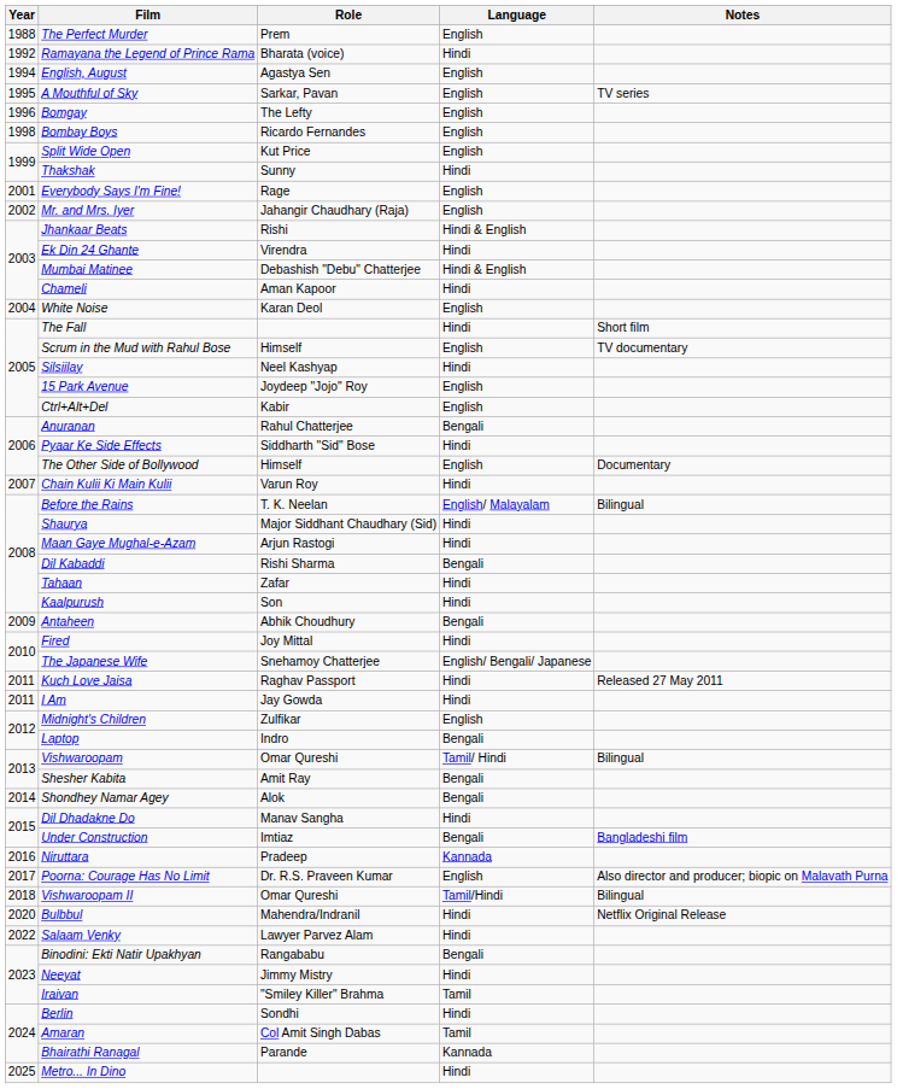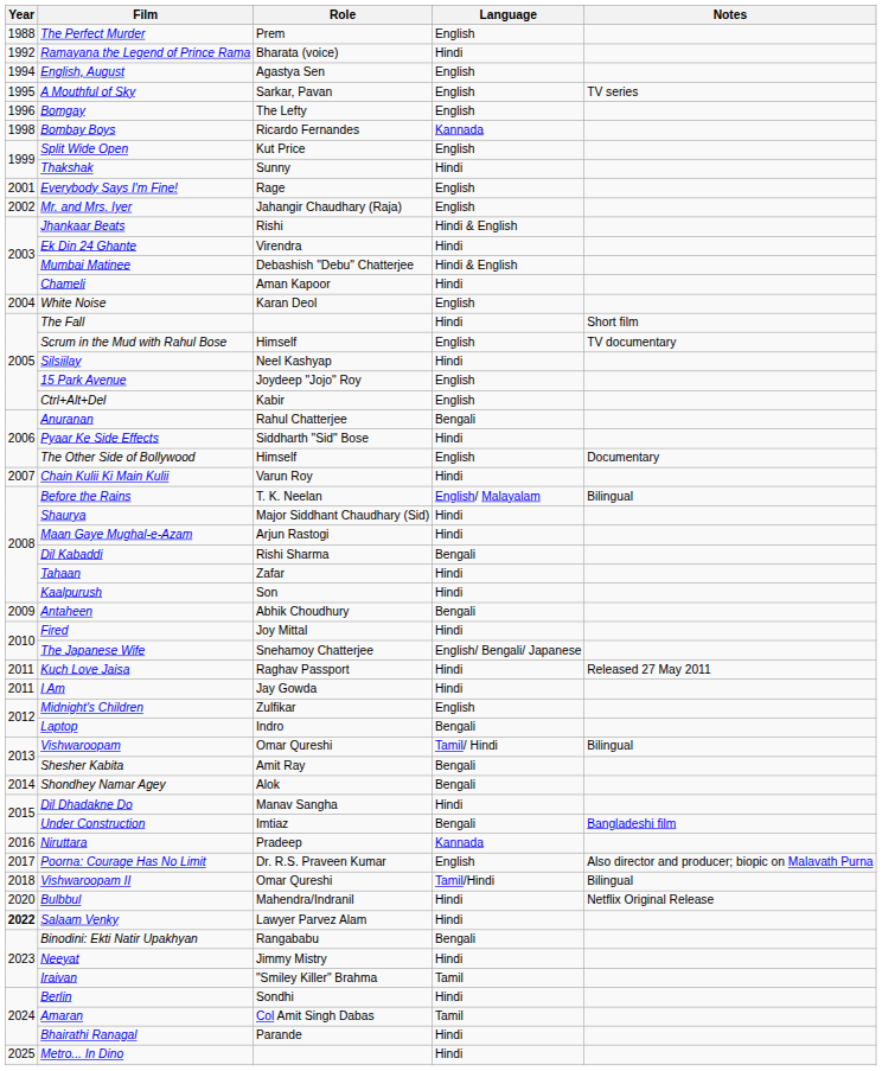 <table class="wikitable">
 <tr style="background:#CCC"; text="align:center";>
 <th>Year</th>
 <th>Film</th>
 <th>Role</th>
 <th>Language</th>
 <th>Notes</th>
 </tr>
 <tr>
 <td>1988</td>
 <td><em><a href='#'>The Perfect Murder</a></em></td>
 <td>Prem</td>
 <td>English</td>
 <td></td>
 </tr>
 <tr>
 <td>1992</td>
 <td><em><a href='#'>Ramayana the Legend of Prince Rama</a></em></td>
 <td>Bharata (voice)</td>
 <td>Hindi</td>
 <td></td>
 </tr>
 <tr>
 <td>1994</td>
 <td><em><a href='#'>English, August</a></em></td>
 <td>Agastya Sen</td>
 <td>English</td>
 <td></td>
 </tr>
 <tr>
 <td>1995</td>
 <td><em><a href='#'>A Mouthful of Sky</a></em></td>
 <td>Sarkar, Pavan</td>
 <td>English</td>
 <td>TV series</td>
 </tr>
 <tr>
 <td>1996</td>
 <td><em><a href='#'>Bomgay</a></em></td>
 <td>The Lefty</td>
 <td>English</td>
 <td></td>
 </tr>
 <tr>
 <td>1998</td>
 <td><em><a href='#'>Bombay Boys</a></em></td>
 <td>Ricardo Fernandes</td>
-<td>English</td>
+<td><a href='#'>Kannada</a></td>
 <td></td>
 </tr>
 <tr>
 <td rowspan="2">1999</td>
 <td><em><a href='#'>Split Wide Open</a></em></td>
 <td>Kut Price</td>
 <td>English</td>
 <td></td>
 </tr>
 <tr>
 <td><em><a href='#'>Thakshak</a></em></td>
 <td>Sunny</td>
 <td>Hindi</td>
 <td></td>
 </tr>
 <tr>
 <td>2001</td>
 <td><em><a href='#'>Everybody Says I'm Fine!</a></em></td>
 <td>Rage</td>
 <td>English</td>
 <td></td>
 </tr>
 <tr>
 <td>2002</td>
 <td><em><a href='#'>Mr. and Mrs. Iyer</a></em></td>
 <td>Jahangir Chaudhary (Raja)</td>
 <td>English</td>
 <td></td>
 </tr>
 <tr>
 <td rowspan="4">2003</td>
 <td><em><a href='#'>Jhankaar Beats</a></em></td>
 <td>Rishi</td>
 <td>Hindi & English</td>
 <td></td>
 </tr>
 <tr>
 <td><em><a href='#'>Ek Din 24 Ghante</a></em></td>
 <td>Virendra</td>
 <td>Hindi</td>
 <td></td>
 </tr>
 <tr>
 <td><em><a href='#'>Mumbai Matinee</a></em></td>
 <td>Debashish "Debu" Chatterjee</td>
 <td>Hindi & English</td>
 <td></td>
 </tr>
 <tr>
 <td><em><a href='#'>Chameli</a></em></td>
 <td>Aman Kapoor</td>
 <td>Hindi</td>
 <td></td>
 </tr>
 <tr>
 <td>2004</td>
 <td><em>White Noise</em></td>
 <td>Karan Deol</td>
 <td>English</td>
 <td></td>
 </tr>
 <tr>
 <td rowspan="5">2005</td>
 <td><em>The Fall</em></td>
 <td></td>
 <td>Hindi</td>
 <td>Short film</td>
 </tr>
 <tr>
 <td><em>Scrum in the Mud with Rahul Bose</em></td>
 <td>Himself</td>
 <td>English</td>
 <td>TV documentary</td>
 </tr>
 <tr>
 <td><em><a href='#'>Silsiilay</a></em></td>
 <td>Neel Kashyap</td>
 <td>Hindi</td>
 <td></td>
 </tr>
 <tr>
 <td><em><a href='#'>15 Park Avenue</a></em></td>
 <td>Joydeep "Jojo" Roy</td>
 <td>English</td>
 <td></td>
 </tr>
 <tr>
 <td><em>Ctrl+Alt+Del</em></td>
 <td>Kabir</td>
 <td>English</td>
 <td></td>
 </tr>
 <tr>
 <td rowspan="3">2006</td>
 <td><em><a href='#'>Anuranan</a></em></td>
 <td>Rahul Chatterjee</td>
 <td>Bengali</td>
 <td></td>
 </tr>
 <tr>
 <td><em><a href='#'>Pyaar Ke Side Effects</a></em></td>
 <td>Siddharth "Sid" Bose</td>
 <td>Hindi</td>
 <td></td>
 </tr>
 <tr>
 <td><em>The Other Side of Bollywood</em></td>
 <td>Himself</td>
 <td>English</td>
 <td>Documentary</td>
 </tr>
 <tr>
 <td>2007</td>
 <td><em><a href='#'>Chain Kulii Ki Main Kulii</a></em></td>
 <td>Varun Roy</td>
 <td>Hindi</td>
 <td></td>
 </tr>
 <tr>
 <td rowspan="6">2008</td>
 <td><em><a href='#'>Before the Rains</a></em></td>
 <td>T. K. Neelan</td>
 <td><a href='#'>English</a>/ <a href='#'>Malayalam</a></td>
 <td>Bilingual</td>
 </tr>
 <tr>
 <td><em><a href='#'>Shaurya</a></em></td>
 <td>Major Siddhant Chaudhary (Sid)</td>
 <td>Hindi</td>
 <td></td>
 </tr>
 <tr>
 <td><em><a href='#'>Maan Gaye Mughal-e-Azam</a></em></td>
 <td>Arjun Rastogi</td>
 <td>Hindi</td>
 <td></td>
 </tr>
 <tr>
 <td><em><a href='#'>Dil Kabaddi</a></em></td>
 <td>Rishi Sharma</td>
 <td>Bengali</td>
 <td></td>
 </tr>
 <tr>
 <td><em><a href='#'>Tahaan</a></em></td>
 <td>Zafar</td>
 <td>Hindi</td>
 <td></td>
 </tr>
 <tr>
 <td><em><a href='#'>Kaalpurush</a></em></td>
 <td>Son</td>
 <td>Hindi</td>
 <td></td>
 </tr>
 <tr>
 <td>2009</td>
 <td><em><a href='#'>Antaheen</a></em></td>
 <td>Abhik Choudhury</td>
 <td>Bengali</td>
 <td></td>
 </tr>
 <tr>
 <td rowspan="2">2010</td>
 <td><em><a href='#'>Fired</a></em></td>
 <td>Joy Mittal</td>
 <td>Hindi</td>
 <td></td>
 </tr>
 <tr>
 <td><em><a href='#'>The Japanese Wife</a></em></td>
 <td>Snehamoy Chatterjee</td>
 <td>English/ Bengali/ Japanese</td>
 <td></td>
 </tr>
 <tr>
 <td>2011</td>
 <td><em><a href='#'>Kuch Love Jaisa</a></em></td>
 <td>Raghav Passport</td>
 <td>Hindi</td>
 <td>Released 27 May 2011</td>
 </tr>
 <tr>
 <td>2011</td>
 <td><em><a href='#'>I Am</a></em></td>
 <td>Jay Gowda</td>
 <td>Hindi</td>
 <td></td>
 </tr>
 <tr>
 <td rowspan="2">2012</td>
 <td><em><a href='#'>Midnight's Children</a></em></td>
 <td>Zulfikar</td>
 <td>English</td>
 <td></td>
 </tr>
 <tr>
 <td><em><a href='#'>Laptop</a></em></td>
 <td>Indro</td>
 <td>Bengali</td>
 <td></td>
 </tr>
 <tr>
 <td rowspan="2">2013</td>
 <td><em><a href='#'>Vishwaroopam</a></em></td>
 <td>Omar Qureshi</td>
 <td><a href='#'>Tamil</a>/ Hindi</td>
 <td>Bilingual</td>
 </tr>
 <tr>
 <td><em>Shesher Kabita</em></td>
 <td>Amit Ray</td>
 <td>Bengali</td>
 <td></td>
 </tr>
 <tr>
 <td>2014</td>
 <td><em>Shondhey Namar Agey</em></td>
 <td>Alok</td>
 <td>Bengali</td>
 <td></td>
 </tr>
 <tr>
 <td rowspan="2">2015</td>
 <td><em><a href='#'>Dil Dhadakne Do</a></em></td>
 <td>Manav Sangha</td>
 <td>Hindi</td>
 <td></td>
 </tr>
 <tr>
 <td><em><a href='#'>Under Construction</a></em></td>
 <td>Imtiaz</td>
 <td>Bengali</td>
 <td><a href='#'>Bangladeshi film</a></td>
 </tr>
 <tr>
 <td>2016</td>
 <td><em><a href='#'>Niruttara</a></em></td>
 <td>Pradeep</td>
 <td><a href='#'>Kannada</a></td>
 <td></td>
 </tr>
 <tr>
 <td>2017</td>
 <td><em><a href='#'>Poorna: Courage Has No Limit</a></em></td>
 <td>Dr. R.S. Praveen Kumar</td>
 <td>English</td>
 <td>Also director and producer;  biopic on <a href='#'>Malavath Purna</a></td>
 </tr>
 <tr>
 <td>2018</td>
 <td><em><a href='#'>Vishwaroopam II</a></em></td>
 <td>Omar Qureshi</td>
 <td><a href='#'>Tamil</a>/Hindi</td>
 <td>Bilingual</td>
 </tr>
 <tr>
 <td>2020</td>
 <td><em><a href='#'>Bulbbul</a></em></td>
 <td>Mahendra/Indranil</td>
 <td>Hindi</td>
 <td>Netflix Original Release</td>
 </tr>
 <tr>
-<td>2022</td>
+<td><strong>2022</strong></td>
 <td><em><a href='#'>Salaam Venky</a></em></td>
 <td>Lawyer Parvez Alam</td>
 <td>Hindi</td>
 <td></td>
 </tr>
 <tr>
 <td rowspan="3">2023</td>
 <td><em>Binodini: Ekti Natir Upakhyan</em></td>
 <td>Rangababu</td>
 <td>Bengali</td>
 <td></td>
 </tr>
 <tr>
 <td><em><a href='#'>Neeyat</a></em></td>
 <td>Jimmy Mistry</td>
 <td>Hindi</td>
 <td></td>
 </tr>
 <tr>
 <td><em><a href='#'>Iraivan</a></em></td>
 <td>"Smiley Killer" Brahma</td>
 <td>Tamil</td>
 <td></td>
 </tr>
 <tr>
 <td rowspan="3">2024</td>
 <td><em><a href='#'>Berlin</a></em></td>
 <td>Sondhi</td>
 <td>Hindi</td>
 <td></td>
 </tr>
 <tr>
 <td><em><a href='#'>Amaran</a></em></td>
 <td><a href='#'>Col</a> Amit Singh Dabas</td>
 <td>Tamil</td>
 <td></td>
 </tr>
 <tr>
 <td><em><a href='#'>Bhairathi Ranagal</a></em></td>
 <td>Parande</td>
-<td>Kannada</td>
+<td>Hindi</td>
 <td></td>
 </tr>
 <tr>
 <td>2025</td>
 <td><em><a href='#'>Metro... In Dino</a></em></td>
 <td></td>
 <td>Hindi</td>
 <td></td>
 </tr>
 </table>
